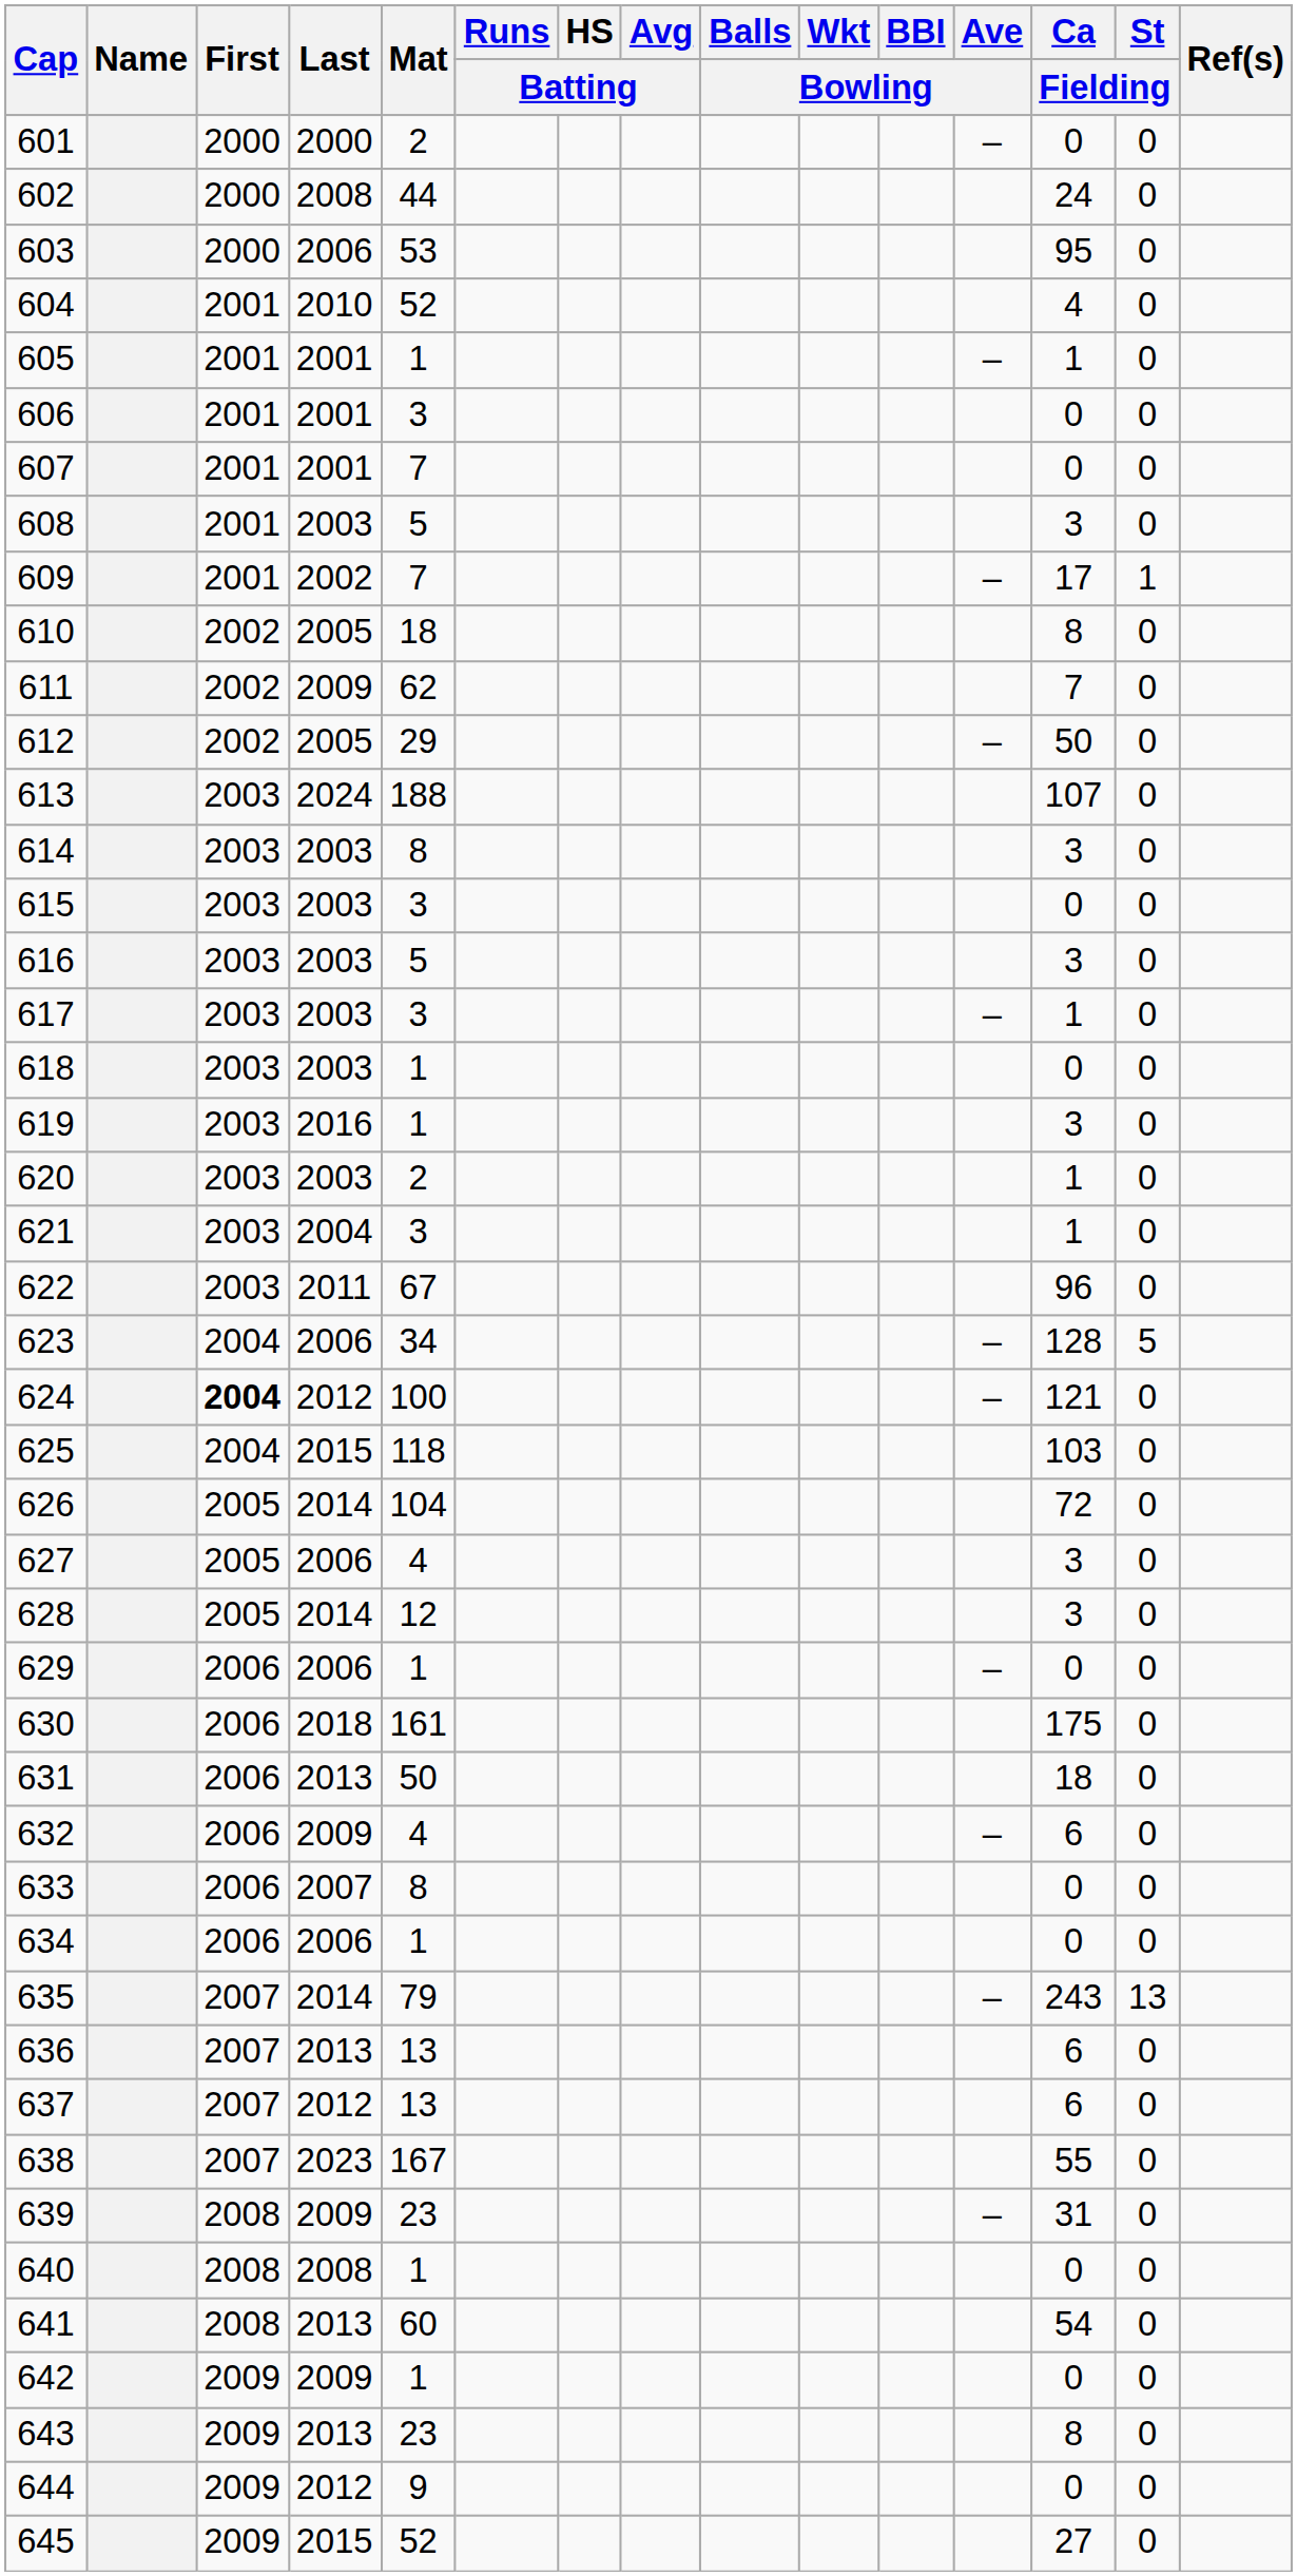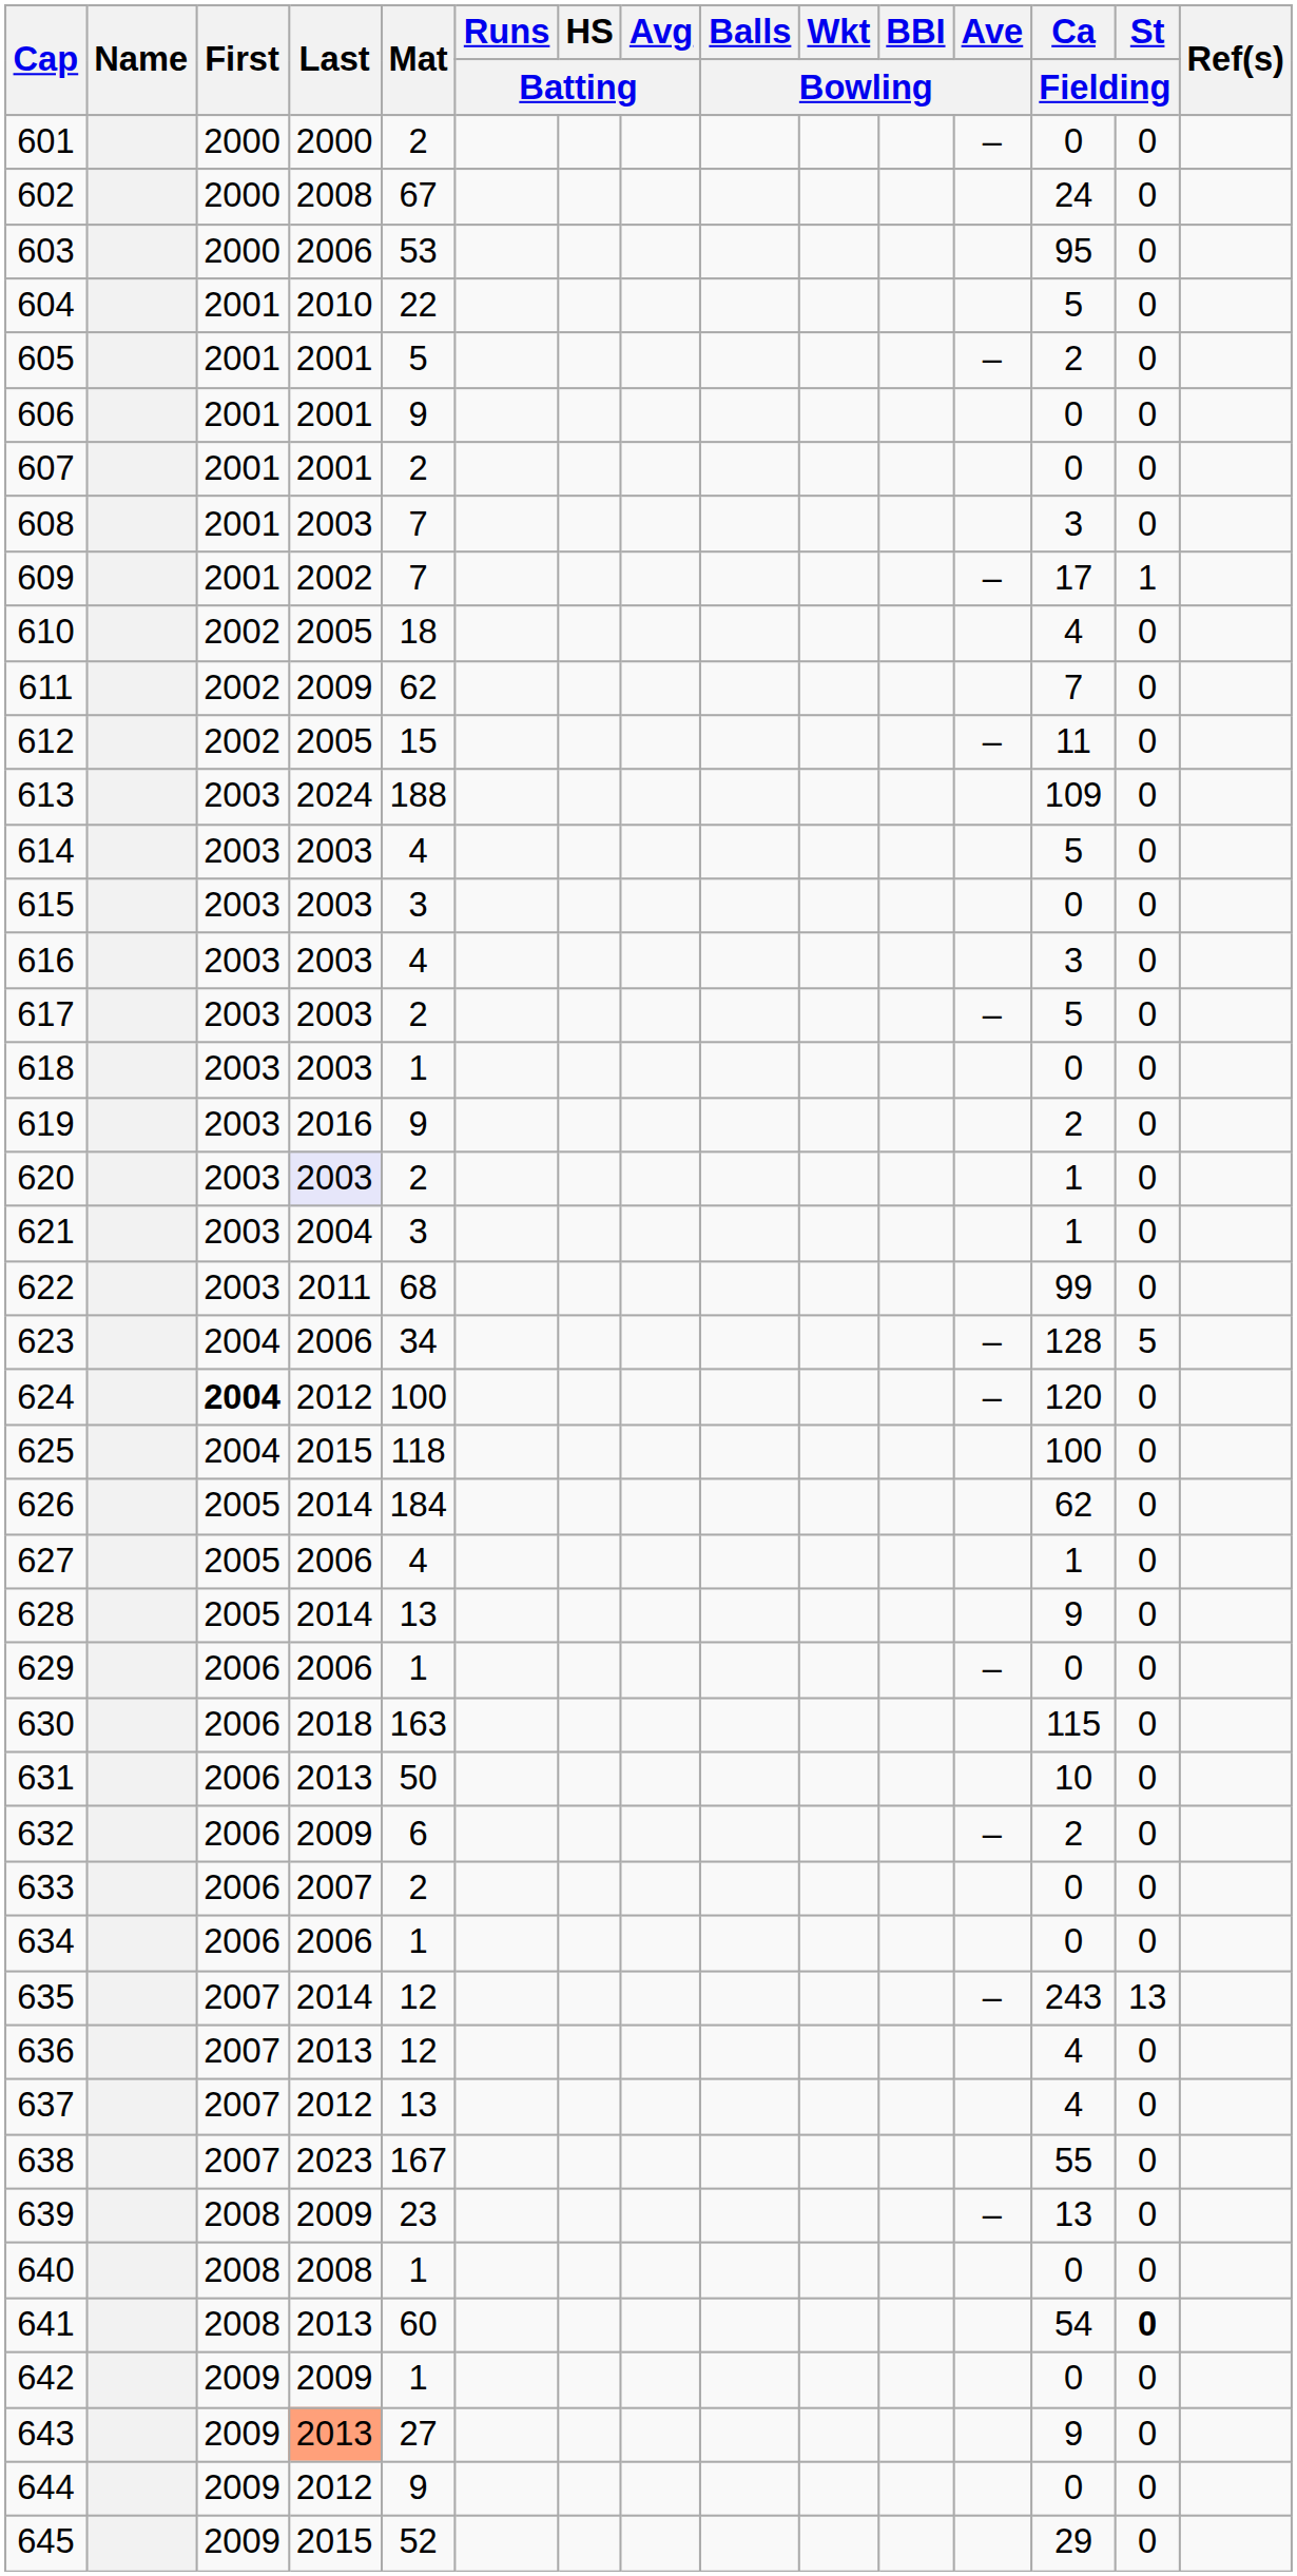 <table class="wikitable sortable plainrowheaders">
 <tr align="center">
 <th scope="col" rowspan="2"><a href='#'>Cap</a></th>
 <th scope="col" rowspan="2">Name</th>
 <th scope="col" rowspan="2">First</th>
 <th scope="col" rowspan="2">Last</th>
 <th scope="col" rowspan="2">Mat</th>
 <th scope="col"><a href='#'>Runs</a></th>
 <th scope="col" >HS</th>
 <th scope="col" ><a href='#'>Avg</a></th>
 <th scope="col" ><a href='#'>Balls</a></th>
 <th scope="col" ><a href='#'>Wkt</a></th>
 <th scope="col" ><a href='#'>BBI</a></th>
 <th scope="col" ><a href='#'>Ave</a></th>
 <th scope="col" ><a href='#'>Ca</a></th>
 <th scope="col" ><a href='#'>St</a></th>
 <th scope="col" rowspan=2 class="unsortable">Ref(s)</th>
 </tr>
 <tr class="unsortable">
 <th scope="col" colspan=3><a href='#'>Batting</a></th>
 <th scope="col" colspan=4><a href='#'>Bowling</a></th>
 <th scope="col" colspan=2><a href='#'>Fielding</a></th>
 </tr>
 <tr align="center">
 <td>601</td>
 <th scope="row"></th>
 <td>2000</td>
 <td>2000</td>
 <td>2</td>
 <td></td>
 <td></td>
 <td></td>
 <td></td>
 <td></td>
 <td></td>
 <td>–</td>
 <td>0</td>
 <td>0</td>
 <td></td>
 </tr>
 <tr align="center">
 <td>602</td>
 <th scope="row"></th>
 <td>2000</td>
 <td>2008</td>
-<td>44</td>
+<td>67</td>
 <td></td>
 <td></td>
 <td></td>
 <td></td>
 <td></td>
 <td></td>
 <td></td>
 <td>24</td>
 <td>0</td>
 <td></td>
 </tr>
 <tr align="center">
 <td>603</td>
 <th scope="row"> </th>
 <td>2000</td>
 <td>2006</td>
 <td>53</td>
 <td></td>
 <td></td>
 <td></td>
 <td></td>
 <td></td>
 <td></td>
 <td></td>
 <td>95</td>
 <td>0</td>
 <td></td>
 </tr>
 <tr align="center">
 <td>604</td>
 <th scope="row"></th>
 <td>2001</td>
 <td>2010</td>
-<td>52</td>
+<td>22</td>
 <td></td>
 <td></td>
 <td></td>
 <td></td>
 <td></td>
 <td></td>
 <td></td>
-<td>4</td>
+<td>5</td>
 <td>0</td>
 <td></td>
 </tr>
 <tr align="center">
 <td>605</td>
 <th scope="row"></th>
 <td>2001</td>
 <td>2001</td>
-<td>1</td>
+<td>5</td>
 <td></td>
 <td></td>
 <td></td>
 <td></td>
 <td></td>
 <td></td>
 <td>–</td>
-<td>1</td>
+<td>2</td>
 <td>0</td>
 <td></td>
 </tr>
 <tr align="center">
 <td>606</td>
 <th scope="row"></th>
 <td>2001</td>
 <td>2001</td>
-<td>3</td>
+<td>9</td>
 <td></td>
 <td></td>
 <td></td>
 <td></td>
 <td></td>
 <td></td>
 <td></td>
 <td>0</td>
 <td>0</td>
 <td></td>
 </tr>
 <tr align="center">
 <td>607</td>
 <th scope="row"></th>
 <td>2001</td>
 <td>2001</td>
-<td>7</td>
+<td>2</td>
 <td></td>
 <td></td>
 <td></td>
 <td></td>
 <td></td>
 <td></td>
 <td></td>
 <td>0</td>
 <td>0</td>
 <td></td>
 </tr>
 <tr align="center">
 <td>608</td>
 <th scope="row"></th>
 <td>2001</td>
 <td>2003</td>
-<td>5</td>
+<td>7</td>
 <td></td>
 <td></td>
 <td></td>
 <td></td>
 <td></td>
 <td></td>
 <td></td>
 <td>3</td>
 <td>0</td>
 <td></td>
 </tr>
 <tr align="center">
 <td>609</td>
 <th scope="row"> </th>
 <td>2001</td>
 <td>2002</td>
 <td>7</td>
 <td></td>
 <td></td>
 <td></td>
 <td></td>
 <td></td>
 <td></td>
 <td>–</td>
 <td>17</td>
 <td>1</td>
 <td></td>
 </tr>
 <tr align="center">
 <td>610</td>
 <th scope="row"></th>
 <td>2002</td>
 <td>2005</td>
 <td>18</td>
 <td></td>
 <td></td>
 <td></td>
 <td></td>
 <td></td>
 <td></td>
 <td></td>
-<td>8</td>
+<td>4</td>
 <td>0</td>
 <td></td>
 </tr>
 <tr align="center">
 <td>611</td>
 <th scope="row"></th>
 <td>2002</td>
 <td>2009</td>
 <td>62</td>
 <td></td>
 <td></td>
 <td></td>
 <td></td>
 <td></td>
 <td></td>
 <td></td>
 <td>7</td>
 <td>0</td>
 <td></td>
 </tr>
 <tr align="center">
 <td>612</td>
 <th scope="row"></th>
 <td>2002</td>
 <td>2005</td>
-<td>29</td>
+<td>15</td>
 <td></td>
 <td></td>
 <td></td>
 <td></td>
 <td></td>
 <td></td>
 <td>–</td>
-<td>50</td>
+<td>11</td>
 <td>0</td>
 <td></td>
 </tr>
 <tr align="center">
 <td>613</td>
 <th scope="row"></th>
 <td>2003</td>
 <td>2024</td>
 <td>188</td>
 <td></td>
 <td></td>
 <td></td>
 <td></td>
 <td></td>
 <td></td>
 <td></td>
-<td>107</td>
+<td>109</td>
 <td>0</td>
 <td></td>
 </tr>
 <tr align="center">
 <td>614</td>
 <th scope="row"></th>
 <td>2003</td>
 <td>2003</td>
-<td>8</td>
+<td>4</td>
 <td></td>
 <td></td>
 <td></td>
 <td></td>
 <td></td>
 <td></td>
 <td></td>
-<td>3</td>
+<td>5</td>
 <td>0</td>
 <td></td>
 </tr>
 <tr align="center">
 <td>615</td>
 <th scope="row"></th>
 <td>2003</td>
 <td>2003</td>
 <td>3</td>
 <td></td>
 <td></td>
 <td></td>
 <td></td>
 <td></td>
 <td></td>
 <td></td>
 <td>0</td>
 <td>0</td>
 <td></td>
 </tr>
 <tr align="center">
 <td>616</td>
 <th scope="row"></th>
 <td>2003</td>
 <td>2003</td>
-<td>5</td>
+<td>4</td>
 <td></td>
 <td></td>
 <td></td>
 <td></td>
 <td></td>
 <td></td>
 <td></td>
 <td>3</td>
 <td>0</td>
 <td></td>
 </tr>
 <tr align="center">
 <td>617</td>
 <th scope="row"></th>
 <td>2003</td>
 <td>2003</td>
-<td>3</td>
+<td>2</td>
 <td></td>
 <td></td>
 <td></td>
 <td></td>
 <td></td>
 <td></td>
 <td>–</td>
-<td>1</td>
+<td>5</td>
 <td>0</td>
 <td></td>
 </tr>
 <tr align="center">
 <td>618</td>
 <th scope="row"></th>
 <td>2003</td>
 <td>2003</td>
 <td>1</td>
 <td></td>
 <td></td>
 <td></td>
 <td></td>
 <td></td>
 <td></td>
 <td></td>
 <td>0</td>
 <td>0</td>
 <td></td>
 </tr>
 <tr align="center">
 <td>619</td>
 <th scope="row"></th>
 <td>2003</td>
 <td>2016</td>
-<td>1</td>
+<td>9</td>
 <td></td>
 <td></td>
 <td></td>
 <td></td>
 <td></td>
 <td></td>
 <td></td>
-<td>3</td>
+<td>2</td>
 <td>0</td>
 <td></td>
 </tr>
 <tr align="center">
 <td>620</td>
 <th scope="row"></th>
 <td>2003</td>
-<td>2003</td>
+<td style="background: lavender;">2003</td>
 <td>2</td>
 <td></td>
 <td></td>
 <td></td>
 <td></td>
 <td></td>
 <td></td>
 <td></td>
 <td>1</td>
 <td>0</td>
 <td></td>
 </tr>
 <tr align="center">
 <td>621</td>
 <th scope="row"></th>
 <td>2003</td>
 <td>2004</td>
 <td>3</td>
 <td></td>
 <td></td>
 <td></td>
 <td></td>
 <td></td>
 <td></td>
 <td></td>
 <td>1</td>
 <td>0</td>
 <td></td>
 </tr>
 <tr align="center">
 <td>622</td>
 <th scope="row"></th>
 <td>2003</td>
 <td>2011</td>
-<td>67</td>
+<td>68</td>
 <td></td>
 <td></td>
 <td></td>
 <td></td>
 <td></td>
 <td></td>
 <td></td>
-<td>96</td>
+<td>99</td>
 <td>0</td>
 <td></td>
 </tr>
 <tr align="center">
 <td>623</td>
 <th scope="row"> </th>
 <td>2004</td>
 <td>2006</td>
 <td>34</td>
 <td></td>
 <td></td>
 <td></td>
 <td></td>
 <td></td>
 <td></td>
 <td>–</td>
 <td>128</td>
 <td>5</td>
 <td></td>
 </tr>
 <tr align="center">
 <td>624</td>
 <th scope="row"> </th>
 <td><strong>2004</strong></td>
 <td>2012</td>
 <td>100</td>
 <td></td>
 <td></td>
 <td></td>
 <td></td>
 <td></td>
 <td></td>
 <td>–</td>
-<td>121</td>
+<td>120</td>
 <td>0</td>
 <td></td>
 </tr>
 <tr align="center">
 <td>625</td>
 <th scope="row"></th>
 <td>2004</td>
 <td>2015</td>
 <td>118</td>
 <td></td>
 <td></td>
 <td></td>
 <td></td>
 <td></td>
 <td></td>
 <td></td>
-<td>103</td>
+<td>100</td>
 <td>0</td>
 <td></td>
 </tr>
 <tr align="center">
 <td>626</td>
 <th scope="row"> </th>
 <td>2005</td>
 <td>2014</td>
-<td>104</td>
+<td>184</td>
 <td></td>
 <td></td>
 <td></td>
 <td></td>
 <td></td>
 <td></td>
 <td></td>
-<td>72</td>
+<td>62</td>
 <td>0</td>
 <td></td>
 </tr>
 <tr align="center">
 <td>627</td>
 <th scope="row"></th>
 <td>2005</td>
 <td>2006</td>
 <td>4</td>
 <td></td>
 <td></td>
 <td></td>
 <td></td>
 <td></td>
 <td></td>
 <td></td>
-<td>3</td>
+<td>1</td>
 <td>0</td>
 <td></td>
 </tr>
 <tr align="center">
 <td>628</td>
 <th scope="row"></th>
 <td>2005</td>
 <td>2014</td>
-<td>12</td>
+<td>13</td>
 <td></td>
 <td></td>
 <td></td>
 <td></td>
 <td></td>
 <td></td>
 <td></td>
-<td>3</td>
+<td>9</td>
 <td>0</td>
 <td></td>
 </tr>
 <tr align="center">
 <td>629</td>
 <th scope="row"></th>
 <td>2006</td>
 <td>2006</td>
 <td>1</td>
 <td></td>
 <td></td>
 <td></td>
 <td></td>
 <td></td>
 <td></td>
 <td>–</td>
 <td>0</td>
 <td>0</td>
 <td></td>
 </tr>
 <tr align="center">
 <td>630</td>
 <th scope="row"> </th>
 <td>2006</td>
 <td>2018</td>
-<td>161</td>
+<td>163</td>
 <td></td>
 <td></td>
 <td></td>
 <td></td>
 <td></td>
 <td></td>
 <td></td>
-<td>175</td>
+<td>115</td>
 <td>0</td>
 <td></td>
 </tr>
 <tr align="center">
 <td>631</td>
 <th scope="row"></th>
 <td>2006</td>
 <td>2013</td>
 <td>50</td>
 <td></td>
 <td></td>
 <td></td>
 <td></td>
 <td></td>
 <td></td>
 <td></td>
-<td>18</td>
+<td>10</td>
 <td>0</td>
 <td></td>
 </tr>
 <tr align="center">
 <td>632</td>
 <th scope="row"></th>
 <td>2006</td>
 <td>2009</td>
-<td>4</td>
+<td>6</td>
 <td></td>
 <td></td>
 <td></td>
 <td></td>
 <td></td>
 <td></td>
 <td>–</td>
-<td>6</td>
+<td>2</td>
 <td>0</td>
 <td></td>
 </tr>
 <tr align="center">
 <td>633</td>
 <th scope="row"></th>
 <td>2006</td>
 <td>2007</td>
-<td>8</td>
+<td>2</td>
 <td></td>
 <td></td>
 <td></td>
 <td></td>
 <td></td>
 <td></td>
 <td></td>
 <td>0</td>
 <td>0</td>
 <td></td>
 </tr>
 <tr align="center">
 <td>634</td>
 <th scope="row"></th>
 <td>2006</td>
 <td>2006</td>
 <td>1</td>
 <td></td>
 <td></td>
 <td></td>
 <td></td>
 <td></td>
 <td></td>
 <td></td>
 <td>0</td>
 <td>0</td>
 <td></td>
 </tr>
 <tr align="center">
 <td>635</td>
 <th scope="row"> </th>
 <td>2007</td>
 <td>2014</td>
-<td>79</td>
+<td>12</td>
 <td></td>
 <td></td>
 <td></td>
 <td></td>
 <td></td>
 <td></td>
 <td>–</td>
 <td>243</td>
 <td>13</td>
 <td></td>
 </tr>
 <tr align="center">
 <td>636</td>
 <th scope="row"></th>
 <td>2007</td>
 <td>2013</td>
-<td>13</td>
+<td>12</td>
 <td></td>
 <td></td>
 <td></td>
 <td></td>
 <td></td>
 <td></td>
 <td></td>
-<td>6</td>
+<td>4</td>
 <td>0</td>
 <td></td>
 </tr>
 <tr align="center">
 <td>637</td>
 <th scope="row"></th>
 <td>2007</td>
 <td>2012</td>
 <td>13</td>
 <td></td>
 <td></td>
 <td></td>
 <td></td>
 <td></td>
 <td></td>
 <td></td>
-<td>6</td>
+<td>4</td>
 <td>0</td>
 <td></td>
 </tr>
 <tr align="center">
 <td>638</td>
 <th scope="row"></th>
 <td>2007</td>
 <td>2023</td>
 <td>167</td>
 <td></td>
 <td></td>
 <td></td>
 <td></td>
 <td></td>
 <td></td>
 <td></td>
 <td>55</td>
 <td>0</td>
 <td></td>
 </tr>
 <tr align="center">
 <td>639</td>
 <th scope="row"> </th>
 <td>2008</td>
 <td>2009</td>
 <td>23</td>
 <td></td>
 <td></td>
 <td></td>
 <td></td>
 <td></td>
 <td></td>
 <td>–</td>
-<td>31</td>
+<td>13</td>
 <td>0</td>
 <td></td>
 </tr>
 <tr align="center">
 <td>640</td>
 <th scope="row"></th>
 <td>2008</td>
 <td>2008</td>
 <td>1</td>
 <td></td>
 <td></td>
 <td></td>
 <td></td>
 <td></td>
 <td></td>
 <td></td>
 <td>0</td>
 <td>0</td>
 <td></td>
 </tr>
 <tr align="center">
 <td>641</td>
 <th scope="row"></th>
 <td>2008</td>
 <td>2013</td>
 <td>60</td>
 <td></td>
 <td></td>
 <td></td>
 <td></td>
 <td></td>
 <td></td>
 <td></td>
 <td>54</td>
-<td>0</td>
+<td><strong>0</strong></td>
 <td></td>
 </tr>
 <tr align="center">
 <td>642</td>
 <th scope="row"></th>
 <td>2009</td>
 <td>2009</td>
 <td>1</td>
 <td></td>
 <td></td>
 <td></td>
 <td></td>
 <td></td>
 <td></td>
 <td></td>
 <td>0</td>
 <td>0</td>
 <td></td>
 </tr>
 <tr align="center">
 <td>643</td>
 <th scope="row"></th>
 <td>2009</td>
-<td>2013</td>
-<td>23</td>
+<td style="background: lightsalmon;">2013</td>
+<td>27</td>
 <td></td>
 <td></td>
 <td></td>
 <td></td>
 <td></td>
 <td></td>
 <td></td>
-<td>8</td>
+<td>9</td>
 <td>0</td>
 <td></td>
 </tr>
 <tr align="center">
 <td>644</td>
 <th scope="row"></th>
 <td>2009</td>
 <td>2012</td>
 <td>9</td>
 <td></td>
 <td></td>
 <td></td>
 <td></td>
 <td></td>
 <td></td>
 <td></td>
 <td>0</td>
 <td>0</td>
 <td></td>
 </tr>
 <tr align="center">
 <td>645</td>
 <th scope="row"></th>
 <td>2009</td>
 <td>2015</td>
 <td>52</td>
 <td></td>
 <td></td>
 <td></td>
 <td></td>
 <td></td>
 <td></td>
 <td></td>
-<td>27</td>
+<td>29</td>
 <td>0</td>
 <td></td>
 </tr>
 </table>
